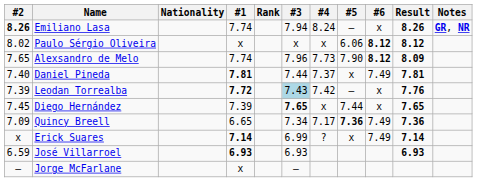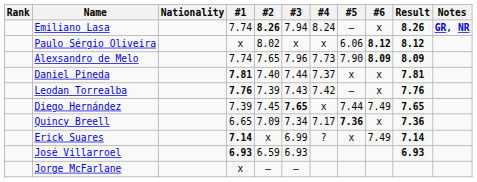 <table class="wikitable sortable" style="text-align:center">
 <tr>
-<th>#2</th>
+<th>Rank</th>
 <th>Name</th>
 <th>Nationality</th>
 <th>#1</th>
-<th>Rank</th>
+<th>#2</th>
 <th>#3</th>
 <th>#4</th>
 <th>#5</th>
 <th>#6</th>
 <th>Result</th>
 <th>Notes</th>
 </tr>
 <tr>
-<td><strong>8.26</strong></td>
+<td></td>
 <td align=left><a href='#'>Emiliano Lasa</a></td>
 <td align=left></td>
 <td>7.74</td>
-<td></td>
+<td><strong>8.26</strong></td>
 <td>7.94</td>
 <td>8.24</td>
 <td>–</td>
 <td>x</td>
 <td><strong>8.26</strong></td>
 <td><strong><a href='#'>GR</a></strong>, <strong><a href='#'>NR</a></strong></td>
 </tr>
 <tr>
-<td>8.02</td>
+<td></td>
 <td align=left><a href='#'>Paulo Sérgio Oliveira</a></td>
 <td align=left></td>
 <td>x</td>
-<td></td>
+<td>8.02</td>
 <td>x</td>
 <td>x</td>
 <td>6.06</td>
 <td><strong>8.12</strong></td>
 <td><strong>8.12</strong></td>
 <td></td>
 </tr>
 <tr>
-<td>7.65</td>
+<td></td>
 <td align=left><a href='#'>Alexsandro de Melo</a></td>
 <td align=left></td>
 <td>7.74</td>
-<td></td>
+<td>7.65</td>
 <td>7.96</td>
 <td>7.73</td>
 <td>7.90</td>
-<td><strong>8.12</strong></td>
+<td><strong>8.09</strong></td>
 <td><strong>8.09</strong></td>
 <td></td>
 </tr>
 <tr>
-<td>7.40</td>
+<td></td>
 <td align=left><a href='#'>Daniel Pineda</a></td>
 <td align=left></td>
 <td><strong>7.81</strong></td>
-<td></td>
+<td>7.40</td>
 <td>7.44</td>
 <td>7.37</td>
 <td>x</td>
-<td>7.49</td>
+<td>x</td>
 <td><strong>7.81</strong></td>
 <td></td>
 </tr>
 <tr>
-<td>7.39</td>
+<td></td>
 <td align=left><a href='#'>Leodan Torrealba</a></td>
 <td align=left></td>
-<td><strong>7.72</strong></td>
-<td></td>
-<td style="background: lightblue;">7.43</td>
+<td><strong>7.76</strong></td>
+<td>7.39</td>
+<td>7.43</td>
 <td>7.42</td>
 <td>–</td>
 <td>x</td>
 <td><strong>7.76</strong></td>
 <td></td>
 </tr>
 <tr>
-<td>7.45</td>
+<td></td>
 <td align=left><a href='#'>Diego Hernández</a></td>
 <td align=left></td>
 <td>7.39</td>
-<td></td>
+<td>7.45</td>
 <td><strong>7.65</strong></td>
 <td>x</td>
 <td>7.44</td>
-<td>x</td>
+<td>7.49</td>
 <td><strong>7.65</strong></td>
 <td></td>
 </tr>
 <tr>
-<td>7.09</td>
+<td></td>
 <td align=left><a href='#'>Quincy Breell</a></td>
 <td align=left></td>
 <td>6.65</td>
-<td></td>
+<td>7.09</td>
 <td>7.34</td>
 <td>7.17</td>
 <td><strong>7.36</strong></td>
-<td>7.49</td>
+<td>x</td>
 <td><strong>7.36</strong></td>
 <td></td>
 </tr>
 <tr>
-<td>x</td>
+<td></td>
 <td align=left><a href='#'>Erick Suares</a></td>
 <td align=left></td>
 <td><strong>7.14</strong></td>
-<td></td>
+<td>x</td>
 <td>6.99</td>
 <td>?</td>
 <td>x</td>
 <td>7.49</td>
 <td><strong>7.14</strong></td>
 <td></td>
 </tr>
 <tr>
-<td>6.59</td>
+<td></td>
 <td align=left><a href='#'>José Villarroel</a></td>
 <td align=left></td>
 <td><strong>6.93</strong></td>
-<td></td>
+<td>6.59</td>
 <td>6.93</td>
 <td></td>
 <td></td>
 <td></td>
 <td><strong>6.93</strong></td>
 <td></td>
 </tr>
 <tr>
-<td>–</td>
+<td></td>
 <td align=left><a href='#'>Jorge McFarlane</a></td>
 <td align=left></td>
 <td>x</td>
-<td></td>
+<td>–</td>
 <td>–</td>
 <td></td>
 <td></td>
 <td></td>
 <td><strong></strong></td>
 <td></td>
 </tr>
 </table>
